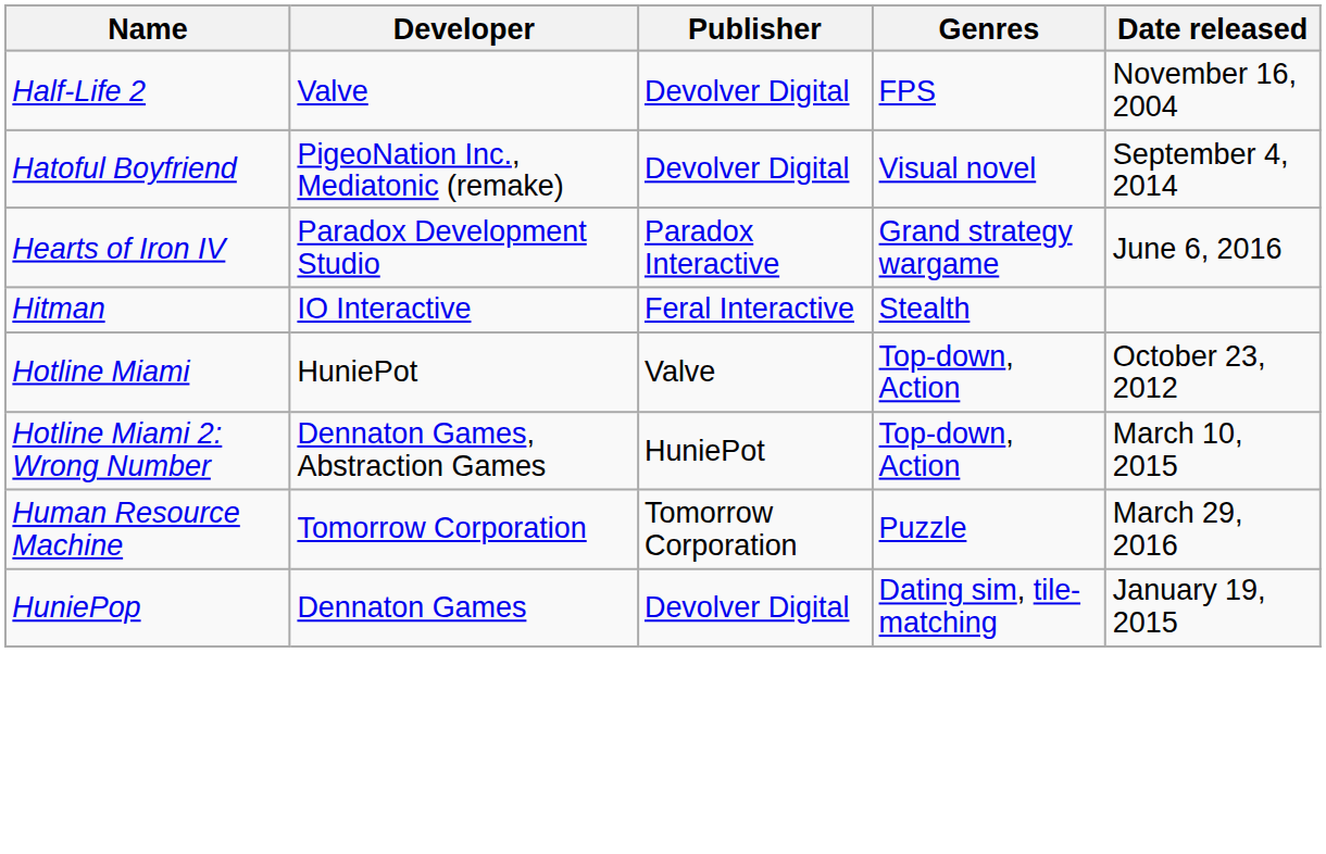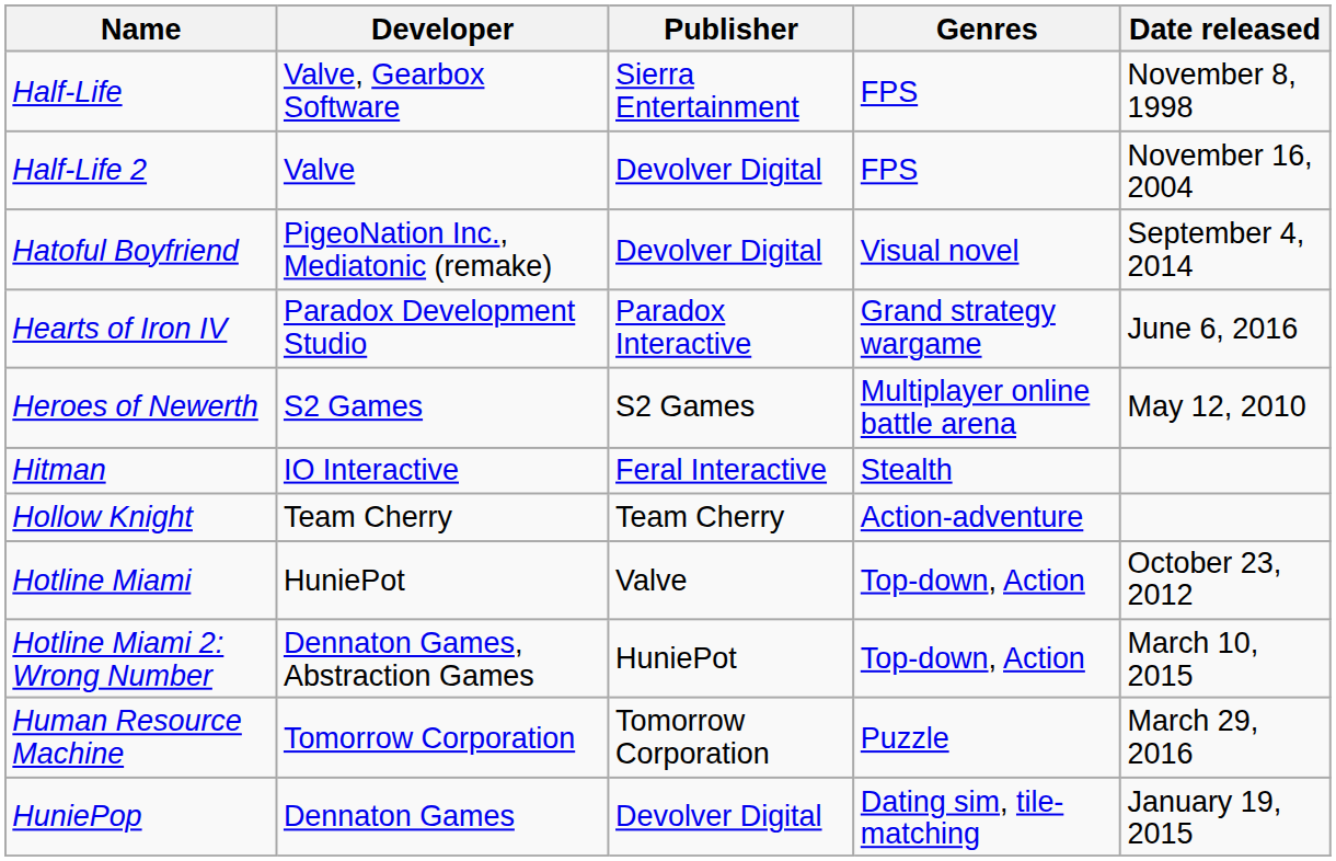 <table class="wikitable sortable" style="font-size:85%; width:98%">
 <tr>
 <th>Name</th>
 <th>Developer</th>
 <th>Publisher</th>
 <th>Genres</th>
 <th>Date released</th>
+</tr>
+<tr>
+<td><em><a href='#'>Half-Life</a></em></td>
+<td><a href='#'>Valve</a>, <a href='#'>Gearbox Software</a></td>
+<td><a href='#'>Sierra Entertainment</a></td>
+<td><a href='#'>FPS</a></td>
+<td>November 8, 1998</td>
 </tr>
 <tr>
 <td><em><a href='#'>Half-Life 2</a></em></td>
 <td><a href='#'>Valve</a></td>
 <td><a href='#'>Devolver Digital</a></td>
 <td><a href='#'>FPS</a></td>
 <td>November 16, 2004</td>
 </tr>
 <tr>
 <td><em><a href='#'>Hatoful Boyfriend</a></em></td>
 <td><a href='#'>PigeoNation Inc.</a>, <a href='#'>Mediatonic</a> (remake)</td>
 <td><a href='#'>Devolver Digital</a></td>
 <td><a href='#'>Visual novel</a></td>
 <td>September 4, 2014</td>
 </tr>
 <tr>
 <td><em><a href='#'>Hearts of Iron IV</a></em></td>
 <td><a href='#'>Paradox Development Studio</a></td>
 <td><a href='#'>Paradox Interactive</a></td>
 <td><a href='#'>Grand strategy wargame</a></td>
 <td>June 6, 2016</td>
 </tr>
 <tr>
+<td><em><a href='#'>Heroes of Newerth</a></em></td>
+<td><a href='#'>S2 Games</a></td>
+<td>S2 Games</td>
+<td><a href='#'>Multiplayer online battle arena</a></td>
+<td>May 12, 2010</td>
+</tr>
+<tr>
 <td><em><a href='#'>Hitman</a></em></td>
 <td><a href='#'>IO Interactive</a></td>
 <td><a href='#'>Feral Interactive</a></td>
 <td><a href='#'>Stealth</a></td>
+<td></td>
+</tr>
+<tr>
+<td><em><a href='#'>Hollow Knight</a></em></td>
+<td>Team Cherry</td>
+<td>Team Cherry</td>
+<td><a href='#'>Action-adventure</a></td>
 <td></td>
 </tr>
 <tr>
 <td><em><a href='#'>Hotline Miami</a></em></td>
 <td>HuniePot</td>
 <td>Valve</td>
 <td><a href='#'>Top-down</a>, <a href='#'>Action</a></td>
 <td>October 23, 2012</td>
 </tr>
 <tr>
 <td><em><a href='#'>Hotline Miami 2: Wrong Number</a></em></td>
 <td><a href='#'>Dennaton Games</a>, Abstraction Games</td>
 <td>HuniePot</td>
 <td><a href='#'>Top-down</a>, <a href='#'>Action</a></td>
 <td>March 10, 2015</td>
 </tr>
 <tr>
 <td><em><a href='#'>Human Resource Machine</a></em></td>
 <td><a href='#'>Tomorrow Corporation</a></td>
 <td>Tomorrow Corporation</td>
 <td><a href='#'>Puzzle</a></td>
 <td>March 29, 2016</td>
 </tr>
 <tr>
 <td><em><a href='#'>HuniePop</a></em></td>
 <td><a href='#'>Dennaton Games</a></td>
 <td><a href='#'>Devolver Digital</a></td>
 <td><a href='#'>Dating sim</a>, <a href='#'>tile-matching</a></td>
 <td>January 19, 2015</td>
 </tr>
 </table>
